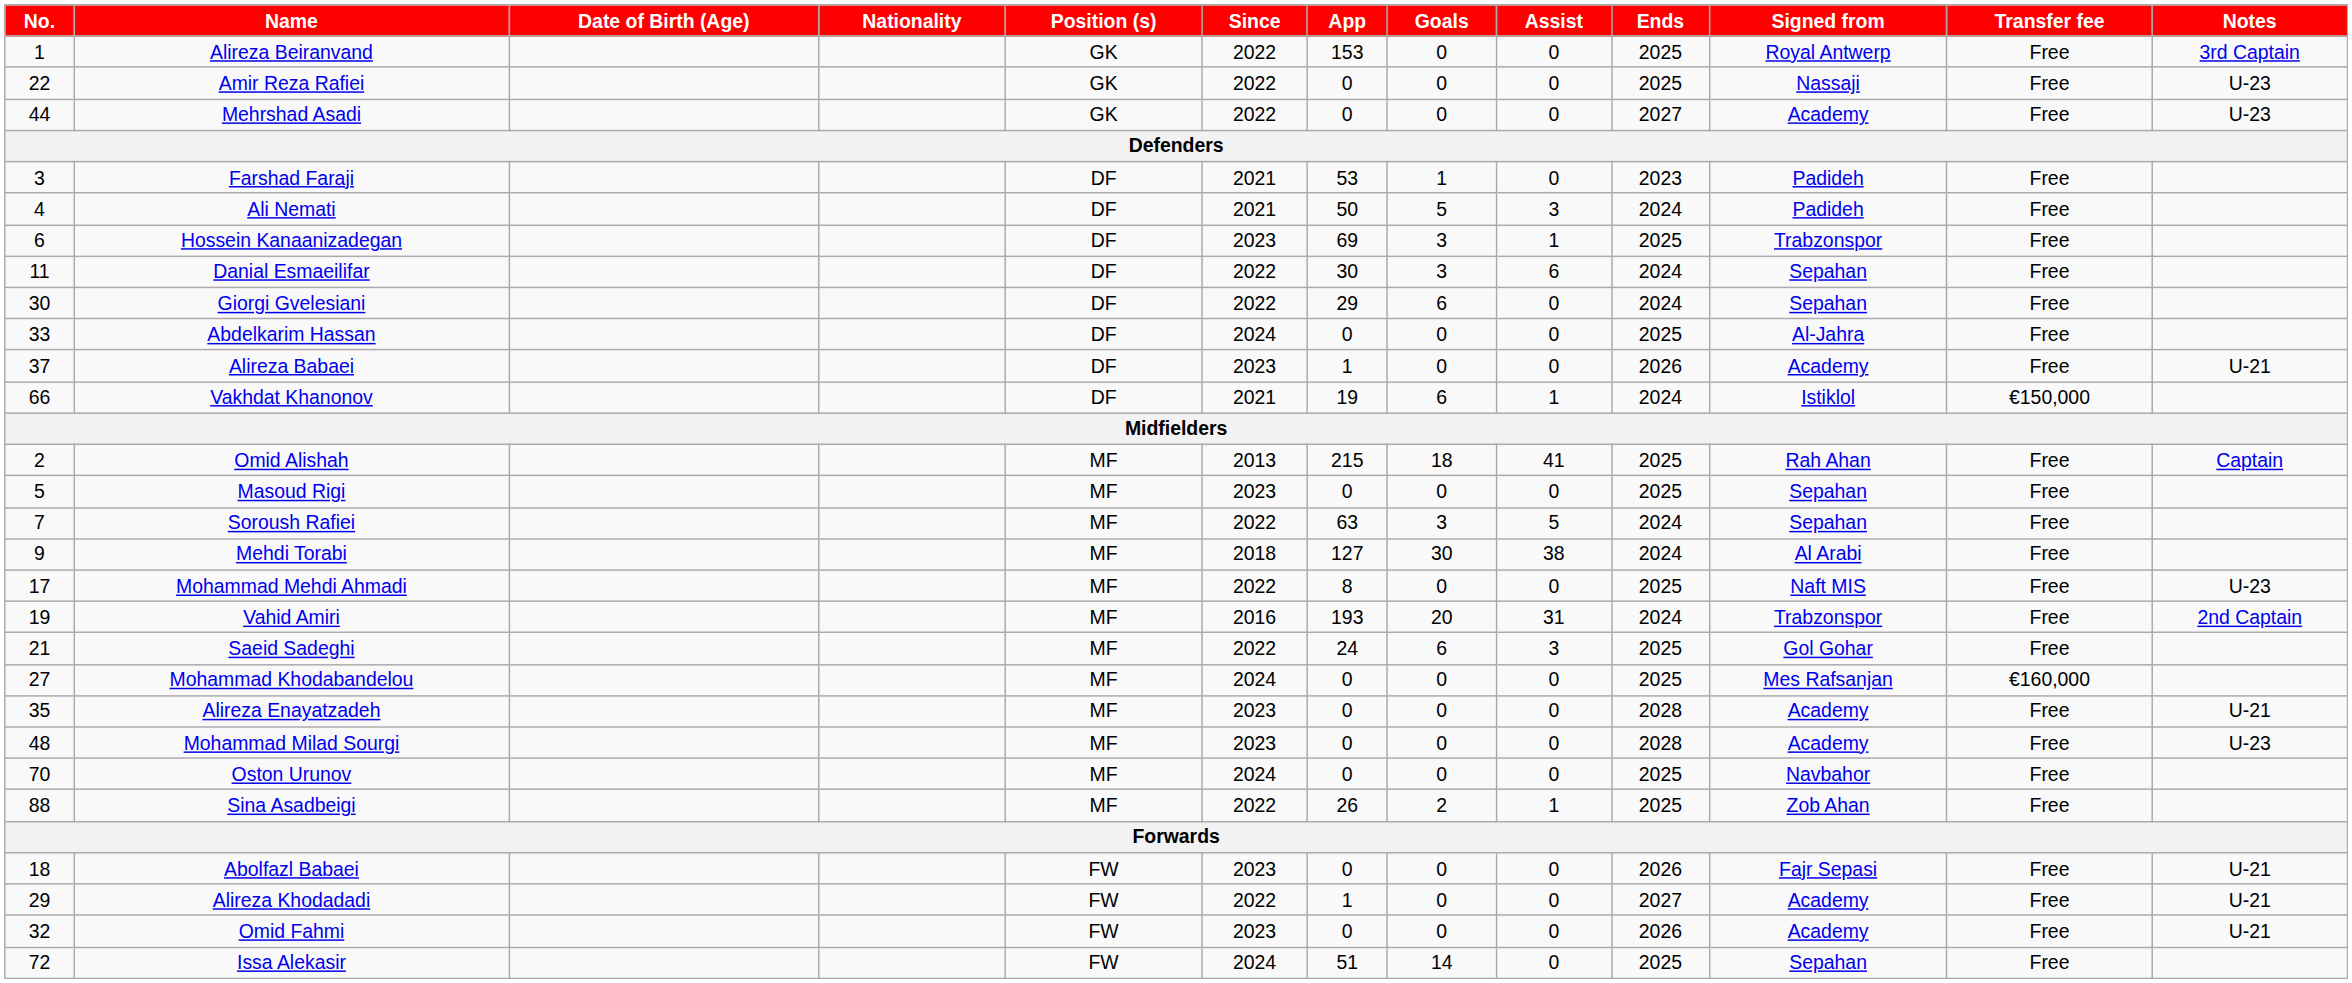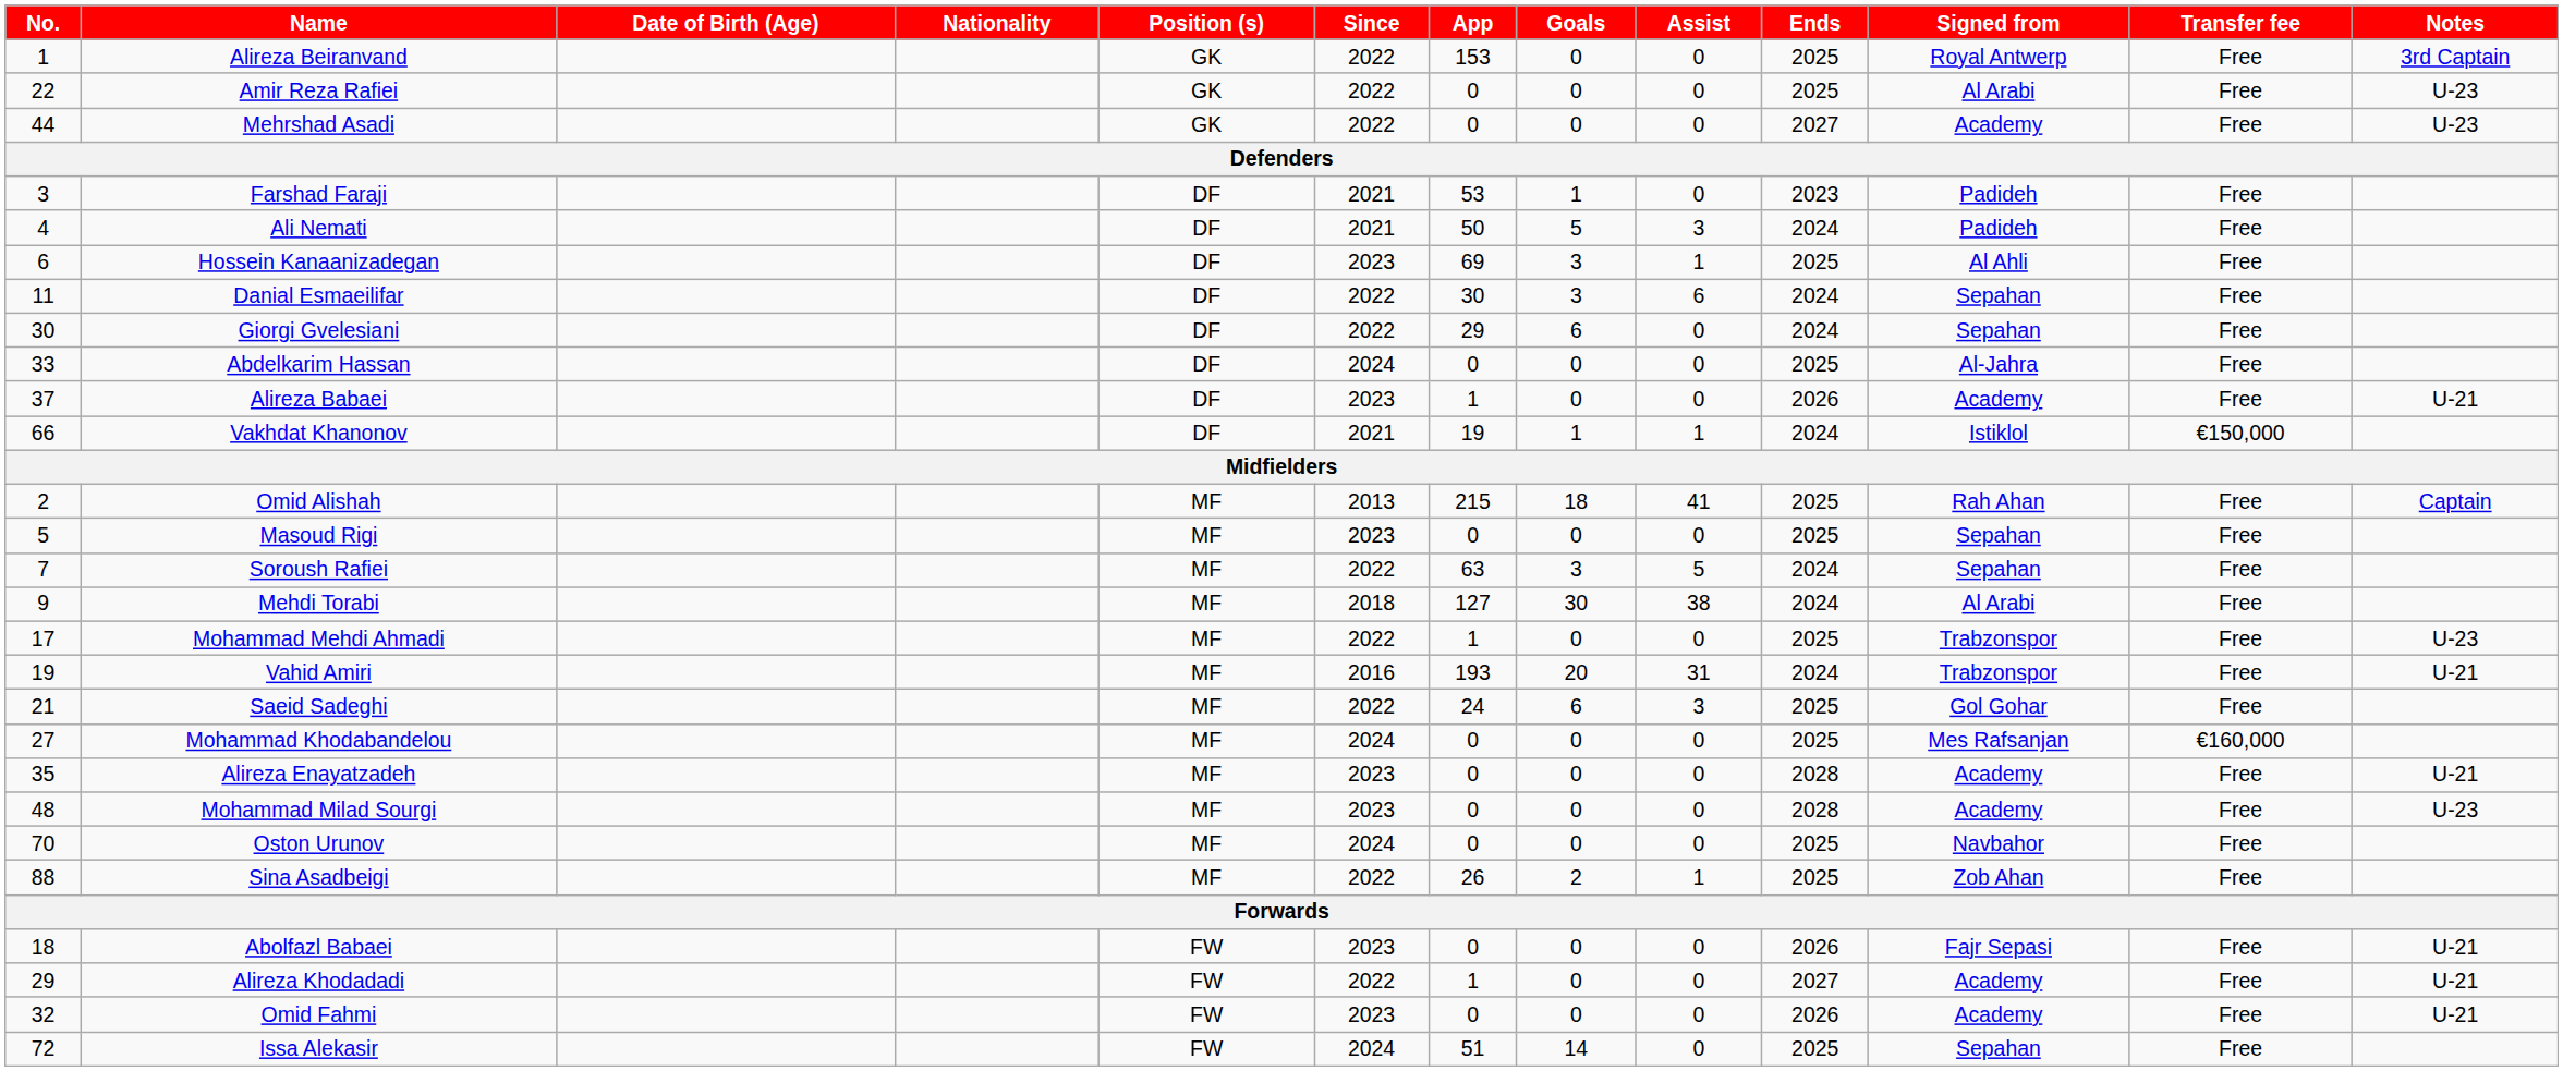 <table class="wikitable"  style="text-align:center; font-size:82%; width:100%;">
 <tr>
 <th style="background: #f00; color:#fff" align=Left>No.</th>
 <th style="background: #f00; color:#fff" align=Left>Name</th>
 <th style="background: #f00; color:#fff" align=Left>Date of Birth (Age)</th>
 <th style="background: #f00; color:#fff" align=Left>Nationality</th>
 <th style="background: #f00; color:#fff" align=Left>Position (s)</th>
 <th style="background: #f00; color:#fff" align=Left>Since</th>
 <th style="background: #f00; color:#fff" align=Left>App</th>
 <th style="background: #f00; color:#fff" align=Left>Goals</th>
 <th style="background: #f00; color:#fff" align=Left>Assist</th>
 <th style="background: #f00; color:#fff" align=Left>Ends</th>
 <th style="background: #f00; color:#fff" align=Left>Signed from</th>
 <th style="background: #f00; color:#fff" align=Left>Transfer fee</th>
 <th style="background: #f00; color:#fff" align=Left>Notes</th>
 </tr>
 <tr>
 <td>1</td>
 <td><a href='#'>Alireza Beiranvand</a></td>
 <td></td>
 <td></td>
 <td>GK</td>
 <td>2022</td>
 <td>153</td>
 <td>0</td>
 <td>0</td>
 <td>2025</td>
 <td> <a href='#'>Royal Antwerp</a></td>
 <td>Free</td>
 <td><a href='#'>3rd Captain</a></td>
 </tr>
 <tr>
 <td>22</td>
 <td><a href='#'>Amir Reza Rafiei</a></td>
 <td></td>
 <td></td>
 <td>GK</td>
 <td>2022</td>
 <td>0</td>
 <td>0</td>
 <td>0</td>
 <td>2025</td>
-<td><a href='#'>Nassaji</a></td>
+<td> <a href='#'>Al Arabi</a></td>
 <td>Free</td>
 <td>U-23</td>
 </tr>
 <tr>
 <td>44</td>
 <td><a href='#'>Mehrshad Asadi</a></td>
 <td></td>
 <td></td>
 <td>GK</td>
 <td>2022</td>
 <td>0</td>
 <td>0</td>
 <td>0</td>
 <td>2027</td>
 <td><a href='#'>Academy</a></td>
 <td>Free</td>
 <td>U-23</td>
 </tr>
 <tr>
 <th colspan=13>Defenders</th>
 </tr>
 <tr>
 <td>3</td>
 <td><a href='#'>Farshad Faraji</a></td>
 <td></td>
 <td></td>
 <td>DF</td>
 <td>2021</td>
 <td>53</td>
 <td>1</td>
 <td>0</td>
 <td>2023</td>
 <td><a href='#'>Padideh</a></td>
 <td>Free</td>
 <td></td>
 </tr>
 <tr>
 <td>4</td>
 <td><a href='#'>Ali Nemati</a></td>
 <td></td>
 <td></td>
 <td>DF</td>
 <td>2021</td>
 <td>50</td>
 <td>5</td>
 <td>3</td>
 <td>2024</td>
 <td><a href='#'>Padideh</a></td>
 <td>Free</td>
 <td></td>
 </tr>
 <tr>
 <td>6</td>
 <td><a href='#'>Hossein Kanaanizadegan</a></td>
 <td></td>
 <td></td>
 <td>DF</td>
 <td>2023</td>
 <td>69</td>
 <td>3</td>
 <td>1</td>
 <td>2025</td>
-<td> <a href='#'>Trabzonspor</a></td>
+<td> <a href='#'>Al Ahli</a></td>
 <td>Free</td>
 <td></td>
 </tr>
 <tr>
 <td>11</td>
 <td><a href='#'>Danial Esmaeilifar</a></td>
 <td></td>
 <td></td>
 <td>DF</td>
 <td>2022</td>
 <td>30</td>
 <td>3</td>
 <td>6</td>
 <td>2024</td>
 <td><a href='#'>Sepahan</a></td>
 <td>Free</td>
 <td></td>
 </tr>
 <tr>
 <td>30</td>
 <td><a href='#'>Giorgi Gvelesiani</a></td>
 <td></td>
 <td></td>
 <td>DF</td>
 <td>2022</td>
 <td>29</td>
 <td>6</td>
 <td>0</td>
 <td>2024</td>
 <td><a href='#'>Sepahan</a></td>
 <td>Free</td>
 <td></td>
 </tr>
 <tr>
 <td>33</td>
 <td><a href='#'>Abdelkarim Hassan</a></td>
 <td></td>
 <td></td>
 <td>DF</td>
 <td>2024</td>
 <td>0</td>
 <td>0</td>
 <td>0</td>
 <td>2025</td>
 <td><a href='#'>Al-Jahra</a></td>
 <td>Free</td>
 <td></td>
 </tr>
 <tr>
 <td>37</td>
 <td><a href='#'>Alireza Babaei</a></td>
 <td></td>
 <td></td>
 <td>DF</td>
 <td>2023</td>
 <td>1</td>
 <td>0</td>
 <td>0</td>
 <td>2026</td>
 <td><a href='#'>Academy</a></td>
 <td>Free</td>
 <td>U-21</td>
 </tr>
 <tr>
 <td>66</td>
 <td><a href='#'>Vakhdat Khanonov</a></td>
 <td></td>
 <td></td>
 <td>DF</td>
 <td>2021</td>
 <td>19</td>
-<td>6</td>
+<td>1</td>
 <td>1</td>
 <td>2024</td>
 <td><a href='#'>Istiklol</a></td>
 <td>€150,000</td>
 <td></td>
 </tr>
 <tr>
 <th colspan=13>Midfielders</th>
 </tr>
 <tr>
 <td>2</td>
 <td><a href='#'>Omid Alishah</a></td>
 <td></td>
 <td></td>
 <td>MF</td>
 <td>2013</td>
 <td>215</td>
 <td>18</td>
 <td>41</td>
 <td>2025</td>
 <td><a href='#'>Rah Ahan</a></td>
 <td>Free</td>
 <td><a href='#'>Captain</a></td>
 </tr>
 <tr>
 <td>5</td>
 <td><a href='#'>Masoud Rigi</a></td>
 <td></td>
 <td></td>
 <td>MF</td>
 <td>2023</td>
 <td>0</td>
 <td>0</td>
 <td>0</td>
 <td>2025</td>
 <td><a href='#'>Sepahan</a></td>
 <td>Free</td>
 <td></td>
 </tr>
 <tr>
 <td>7</td>
 <td><a href='#'>Soroush Rafiei</a></td>
 <td></td>
 <td></td>
 <td>MF</td>
 <td>2022</td>
 <td>63</td>
 <td>3</td>
 <td>5</td>
 <td>2024</td>
 <td><a href='#'>Sepahan</a></td>
 <td>Free</td>
 <td></td>
 </tr>
 <tr>
 <td>9</td>
 <td><a href='#'>Mehdi Torabi</a></td>
 <td></td>
 <td></td>
 <td>MF</td>
 <td>2018</td>
 <td>127</td>
 <td>30</td>
 <td>38</td>
 <td>2024</td>
 <td> <a href='#'>Al Arabi</a></td>
 <td>Free</td>
 <td></td>
 </tr>
 <tr>
 <td>17</td>
 <td><a href='#'>Mohammad Mehdi Ahmadi</a></td>
 <td></td>
 <td></td>
 <td>MF</td>
 <td>2022</td>
-<td>8</td>
+<td>1</td>
 <td>0</td>
 <td>0</td>
 <td>2025</td>
-<td><a href='#'>Naft MIS</a></td>
+<td> <a href='#'>Trabzonspor</a></td>
 <td>Free</td>
 <td>U-23</td>
 </tr>
 <tr>
 <td>19</td>
 <td><a href='#'>Vahid Amiri</a></td>
 <td></td>
 <td></td>
 <td>MF</td>
 <td>2016</td>
 <td>193</td>
 <td>20</td>
 <td>31</td>
 <td>2024</td>
 <td> <a href='#'>Trabzonspor</a></td>
 <td>Free</td>
-<td><a href='#'>2nd Captain</a></td>
+<td>U-21</td>
 </tr>
 <tr>
 <td>21</td>
 <td><a href='#'>Saeid Sadeghi</a></td>
 <td></td>
 <td></td>
 <td>MF</td>
 <td>2022</td>
 <td>24</td>
 <td>6</td>
 <td>3</td>
 <td>2025</td>
 <td><a href='#'>Gol Gohar</a></td>
 <td>Free</td>
 <td></td>
 </tr>
 <tr>
 <td>27</td>
 <td><a href='#'>Mohammad Khodabandelou</a></td>
 <td></td>
 <td></td>
 <td>MF</td>
 <td>2024</td>
 <td>0</td>
 <td>0</td>
 <td>0</td>
 <td>2025</td>
 <td><a href='#'>Mes Rafsanjan</a></td>
 <td>€160,000</td>
 <td></td>
 </tr>
 <tr>
 <td>35</td>
 <td><a href='#'>Alireza Enayatzadeh</a></td>
 <td></td>
 <td></td>
 <td>MF</td>
 <td>2023</td>
 <td>0</td>
 <td>0</td>
 <td>0</td>
 <td>2028</td>
 <td><a href='#'>Academy</a></td>
 <td>Free</td>
 <td>U-21</td>
 </tr>
 <tr>
 <td>48</td>
 <td><a href='#'>Mohammad Milad Sourgi</a></td>
 <td></td>
 <td></td>
 <td>MF</td>
 <td>2023</td>
 <td>0</td>
 <td>0</td>
 <td>0</td>
 <td>2028</td>
 <td><a href='#'>Academy</a></td>
 <td>Free</td>
 <td>U-23</td>
 </tr>
 <tr>
 <td>70</td>
 <td><a href='#'>Oston Urunov</a></td>
 <td></td>
 <td></td>
 <td>MF</td>
 <td>2024</td>
 <td>0</td>
 <td>0</td>
 <td>0</td>
 <td>2025</td>
 <td> <a href='#'>Navbahor</a></td>
 <td>Free</td>
 <td></td>
 </tr>
 <tr>
 <td>88</td>
 <td><a href='#'>Sina Asadbeigi</a></td>
 <td></td>
 <td></td>
 <td>MF</td>
 <td>2022</td>
 <td>26</td>
 <td>2</td>
 <td>1</td>
 <td>2025</td>
 <td><a href='#'>Zob Ahan</a></td>
 <td>Free</td>
 <td></td>
 </tr>
 <tr>
 <th colspan=13>Forwards</th>
 </tr>
 <tr>
 <td>18</td>
 <td><a href='#'>Abolfazl Babaei</a></td>
 <td></td>
 <td></td>
 <td>FW</td>
 <td>2023</td>
 <td>0</td>
 <td>0</td>
 <td>0</td>
 <td>2026</td>
 <td><a href='#'>Fajr Sepasi</a></td>
 <td>Free</td>
 <td>U-21</td>
 </tr>
 <tr>
 <td>29</td>
 <td><a href='#'>Alireza Khodadadi</a></td>
 <td></td>
 <td></td>
 <td>FW</td>
 <td>2022</td>
 <td>1</td>
 <td>0</td>
 <td>0</td>
 <td>2027</td>
 <td><a href='#'>Academy</a></td>
 <td>Free</td>
 <td>U-21</td>
 </tr>
 <tr>
 <td>32</td>
 <td><a href='#'>Omid Fahmi</a></td>
 <td></td>
 <td></td>
 <td>FW</td>
 <td>2023</td>
 <td>0</td>
 <td>0</td>
 <td>0</td>
 <td>2026</td>
 <td><a href='#'>Academy</a></td>
 <td>Free</td>
 <td>U-21</td>
 </tr>
 <tr>
 <td>72</td>
 <td><a href='#'>Issa Alekasir</a></td>
 <td></td>
 <td></td>
 <td>FW</td>
 <td>2024</td>
 <td>51</td>
 <td>14</td>
 <td>0</td>
 <td>2025</td>
 <td><a href='#'>Sepahan</a></td>
 <td>Free</td>
 <td></td>
 </tr>
 <tr>
 </tr>
 </table>
